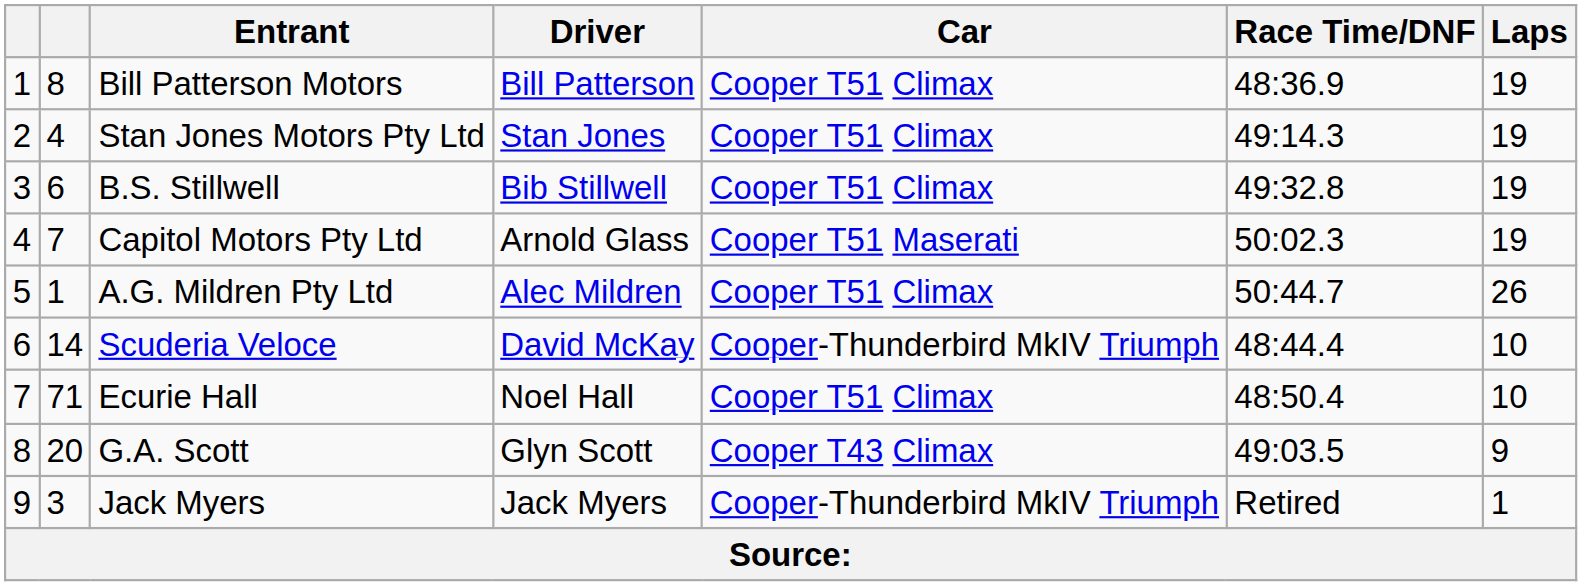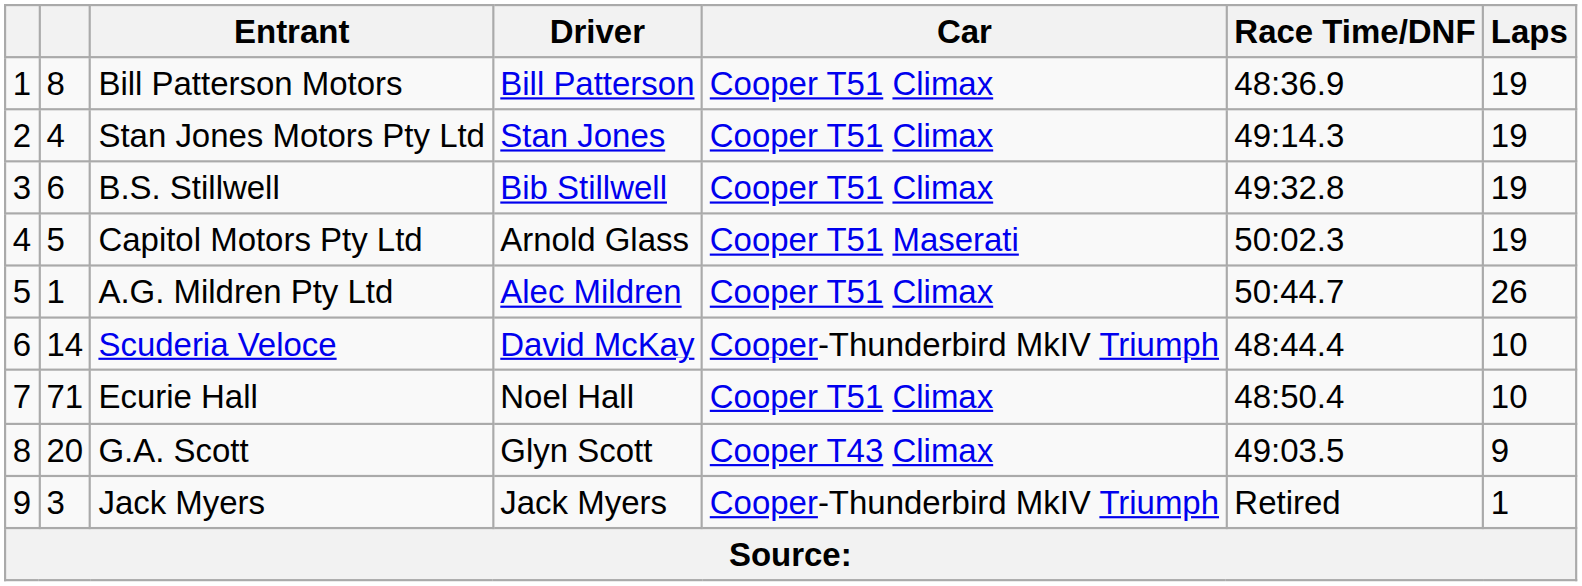 <table class="wikitable" style="text-align: left; font-size: 95%;">
 <tr>
 <th></th>
 <th></th>
 <th>Entrant</th>
 <th>Driver</th>
 <th>Car</th>
 <th>Race Time/DNF</th>
 <th>Laps</th>
 </tr>
 <tr>
 <td>1</td>
 <td>8</td>
 <td>Bill Patterson Motors</td>
 <td><a href='#'>Bill Patterson</a></td>
 <td><a href='#'>Cooper T51</a> <a href='#'>Climax</a></td>
 <td>48:36.9</td>
 <td>19</td>
 </tr>
 <tr>
 <td>2</td>
 <td>4</td>
 <td>Stan Jones Motors Pty Ltd</td>
 <td><a href='#'>Stan Jones</a></td>
 <td><a href='#'>Cooper T51</a> <a href='#'>Climax</a></td>
 <td>49:14.3</td>
 <td>19</td>
 </tr>
 <tr>
 <td>3</td>
 <td>6</td>
 <td>B.S. Stillwell</td>
 <td><a href='#'>Bib Stillwell</a></td>
 <td><a href='#'>Cooper T51</a> <a href='#'>Climax</a></td>
 <td>49:32.8</td>
 <td>19</td>
 </tr>
 <tr>
 <td>4</td>
-<td>7</td>
+<td>5</td>
 <td>Capitol Motors Pty Ltd</td>
 <td>Arnold Glass</td>
 <td><a href='#'>Cooper T51</a> <a href='#'>Maserati</a></td>
 <td>50:02.3</td>
 <td>19</td>
 </tr>
 <tr>
 <td>5</td>
 <td>1</td>
 <td>A.G. Mildren Pty Ltd</td>
 <td><a href='#'>Alec Mildren</a></td>
 <td><a href='#'>Cooper T51</a> <a href='#'>Climax</a></td>
 <td>50:44.7</td>
 <td>26</td>
 </tr>
 <tr>
 <td>6</td>
 <td>14</td>
 <td><a href='#'>Scuderia Veloce</a></td>
 <td><a href='#'>David McKay</a></td>
 <td><a href='#'>Cooper</a>-Thunderbird MkIV <a href='#'>Triumph</a></td>
 <td>48:44.4</td>
 <td>10</td>
 </tr>
 <tr>
 <td>7</td>
 <td>71</td>
 <td>Ecurie Hall</td>
 <td>Noel Hall</td>
 <td><a href='#'>Cooper T51</a> <a href='#'>Climax</a></td>
 <td>48:50.4</td>
 <td>10</td>
 </tr>
 <tr>
 <td>8</td>
 <td>20</td>
 <td>G.A. Scott</td>
 <td>Glyn Scott</td>
 <td><a href='#'>Cooper T43</a> <a href='#'>Climax</a></td>
 <td>49:03.5</td>
 <td>9</td>
 </tr>
 <tr>
 <td>9</td>
 <td>3</td>
 <td>Jack Myers</td>
 <td>Jack Myers</td>
 <td><a href='#'>Cooper</a>-Thunderbird MkIV <a href='#'>Triumph</a></td>
 <td>Retired</td>
 <td>1</td>
 </tr>
 <tr>
 <th colspan=7>Source:</th>
 </tr>
 </table>
